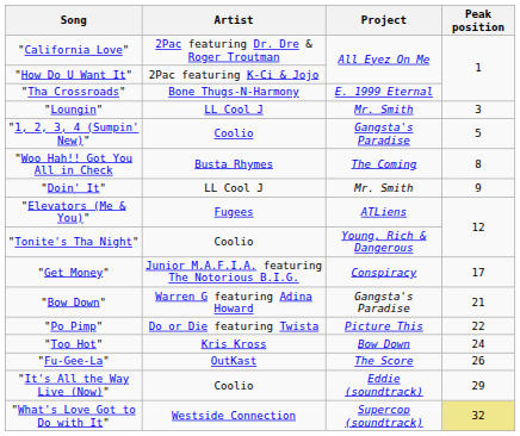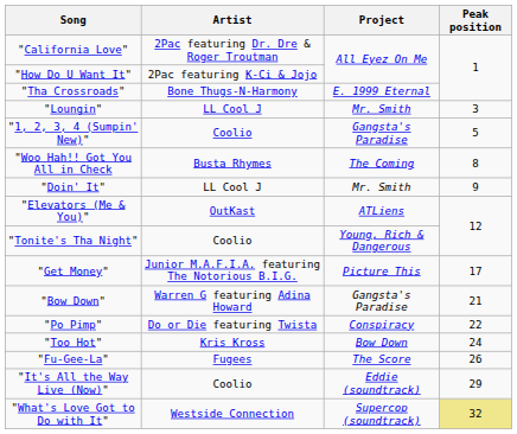 <table class="wikitable sortable plainrowheaders" style="text-align:center;">
 <tr>
 <th scope="col">Song</th>
 <th scope="col">Artist</th>
 <th scope="col">Project</th>
 <th scope="col">Peak position</th>
 </tr>
 <tr>
 <td>"<a href='#'>California Love</a>"</td>
 <td><a href='#'>2Pac</a> featuring <a href='#'>Dr. Dre</a> & <a href='#'>Roger Troutman</a></td>
 <td rowspan="2"><em><a href='#'>All Eyez On Me</a></em></td>
 <td rowspan="3">1</td>
 </tr>
 <tr>
 <td>"<a href='#'>How Do U Want It</a>"</td>
 <td>2Pac featuring <a href='#'>K-Ci & Jojo</a></td>
 </tr>
 <tr>
 <td>"<a href='#'>Tha Crossroads</a>"</td>
 <td><a href='#'>Bone Thugs-N-Harmony</a></td>
 <td><em><a href='#'>E. 1999 Eternal</a></em></td>
 </tr>
 <tr>
 <td>"<a href='#'>Loungin</a>"</td>
 <td><a href='#'>LL Cool J</a></td>
 <td><em><a href='#'>Mr. Smith</a></em></td>
 <td>3</td>
 </tr>
 <tr>
 <td>"<a href='#'>1, 2, 3, 4 (Sumpin' New)</a>"</td>
 <td><a href='#'>Coolio</a></td>
 <td><em><a href='#'>Gangsta's Paradise</a></em></td>
 <td>5</td>
 </tr>
 <tr>
 <td>"<a href='#'>Woo Hah!! Got You All in Check</a></td>
 <td><a href='#'>Busta Rhymes</a></td>
 <td><em><a href='#'>The Coming</a></em></td>
 <td>8</td>
 </tr>
 <tr>
 <td>"<a href='#'>Doin' It</a>"</td>
 <td>LL Cool J</td>
 <td><em>Mr. Smith</em></td>
 <td>9</td>
 </tr>
 <tr>
 <td>"<a href='#'>Elevators (Me & You)</a>"</td>
-<td><a href='#'>Fugees</a></td>
+<td><a href='#'>OutKast</a></td>
 <td><em><a href='#'>ATLiens</a></em></td>
 <td rowspan="2">12</td>
 </tr>
 <tr>
 <td>"<a href='#'>Tonite's Tha Night</a>"</td>
 <td>Coolio</td>
 <td><em><a href='#'>Young, Rich & Dangerous</a></em></td>
 </tr>
 <tr>
 <td>"<a href='#'>Get Money</a>"</td>
 <td><a href='#'>Junior M.A.F.I.A.</a> featuring <a href='#'>The Notorious B.I.G.</a></td>
-<td><em><a href='#'>Conspiracy</a></em></td>
+<td><em><a href='#'>Picture This</a></em></td>
 <td>17</td>
 </tr>
 <tr>
 <td>"<a href='#'>Bow Down</a>"</td>
 <td><a href='#'>Warren G</a> featuring <a href='#'>Adina Howard</a></td>
 <td><em>Gangsta's Paradise</em></td>
 <td>21</td>
 </tr>
 <tr>
 <td>"<a href='#'>Po Pimp</a>"</td>
 <td><a href='#'>Do or Die</a> featuring <a href='#'>Twista</a></td>
-<td><em><a href='#'>Picture This</a></em></td>
+<td><em><a href='#'>Conspiracy</a></em></td>
 <td>22</td>
 </tr>
 <tr>
 <td>"<a href='#'>Too Hot</a>"</td>
 <td><a href='#'>Kris Kross</a></td>
 <td><em><a href='#'>Bow Down</a></em></td>
 <td>24</td>
 </tr>
 <tr>
 <td>"<a href='#'>Fu-Gee-La</a>"</td>
-<td><a href='#'>OutKast</a></td>
+<td><a href='#'>Fugees</a></td>
 <td><em><a href='#'>The Score</a></em></td>
 <td>26</td>
 </tr>
 <tr>
 <td>"<a href='#'>It's All the Way Live (Now)</a>"</td>
 <td>Coolio</td>
 <td><em><a href='#'>Eddie (soundtrack)</a></em></td>
 <td>29</td>
 </tr>
 <tr>
 <td>"<a href='#'>What's Love Got to Do with It</a>"</td>
 <td><a href='#'>Westside Connection</a></td>
 <td><em><a href='#'>Supercop (soundtrack)</a></em></td>
 <td style="background: khaki;">32</td>
 </tr>
 </table>
